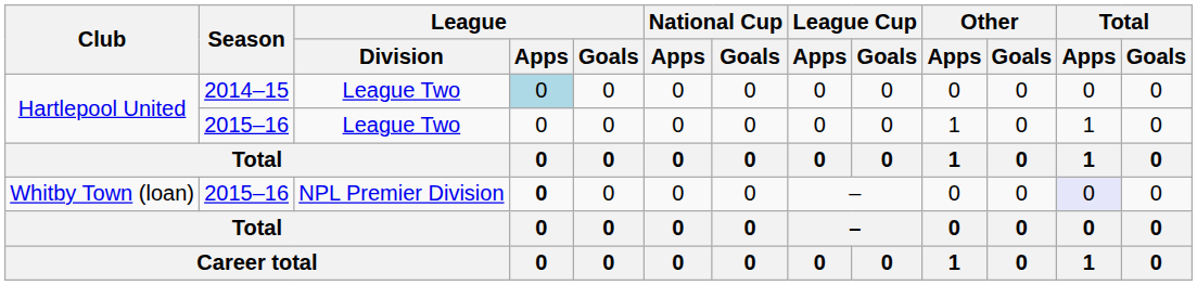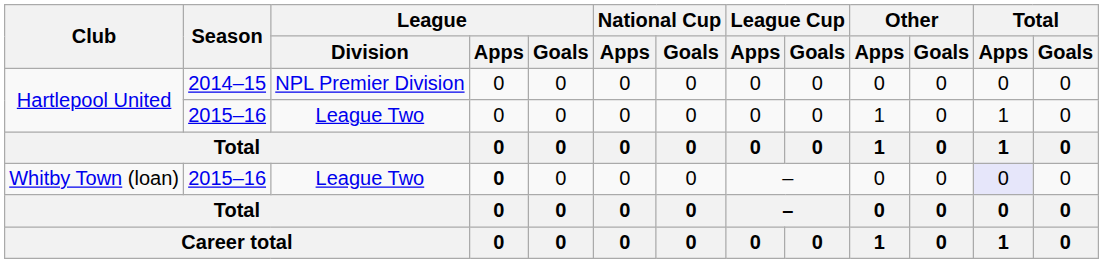 <table class="wikitable" style="text-align: center;">
 <tr>
 <th rowspan="2">Club</th>
 <th rowspan="2">Season</th>
 <th colspan="3">League</th>
 <th colspan="2">National Cup</th>
 <th colspan="2">League Cup</th>
 <th colspan="2">Other</th>
 <th colspan="2">Total</th>
 </tr>
 <tr>
 <th>Division</th>
 <th>Apps</th>
 <th>Goals</th>
 <th>Apps</th>
 <th>Goals</th>
 <th>Apps</th>
 <th>Goals</th>
 <th>Apps</th>
 <th>Goals</th>
 <th>Apps</th>
 <th>Goals</th>
 </tr>
 <tr>
 <td rowspan="2"><a href='#'>Hartlepool United</a></td>
 <td><a href='#'>2014–15</a></td>
-<td><a href='#'>League Two</a></td>
-<td style="background: lightblue;">0</td>
+<td><a href='#'>NPL Premier Division</a></td>
+<td>0</td>
 <td>0</td>
 <td>0</td>
 <td>0</td>
 <td>0</td>
 <td>0</td>
 <td>0</td>
 <td>0</td>
 <td>0</td>
 <td>0</td>
 </tr>
 <tr>
 <td><a href='#'>2015–16</a></td>
 <td><a href='#'>League Two</a></td>
 <td>0</td>
 <td>0</td>
 <td>0</td>
 <td>0</td>
 <td>0</td>
 <td>0</td>
 <td>1</td>
 <td>0</td>
 <td>1</td>
 <td>0</td>
 </tr>
 <tr>
 <th colspan="3">Total</th>
 <th>0</th>
 <th>0</th>
 <th>0</th>
 <th>0</th>
 <th>0</th>
 <th>0</th>
 <th>1</th>
 <th>0</th>
 <th>1</th>
 <th>0</th>
 </tr>
 <tr>
 <td rowspan="1"><a href='#'>Whitby Town</a> (loan)</td>
 <td><a href='#'>2015–16</a></td>
-<td><a href='#'>NPL Premier Division</a></td>
+<td><a href='#'>League Two</a></td>
 <td><strong>0</strong></td>
 <td>0</td>
 <td>0</td>
 <td>0</td>
 <td colspan="2">–</td>
 <td>0</td>
 <td>0</td>
 <td style="background: lavender;">0</td>
 <td>0</td>
 </tr>
 <tr>
 <th colspan="3">Total</th>
 <th>0</th>
 <th>0</th>
 <th>0</th>
 <th>0</th>
 <th colspan="2">–</th>
 <th>0</th>
 <th>0</th>
 <th>0</th>
 <th>0</th>
 </tr>
 <tr>
 <th colspan="3">Career total</th>
 <th>0</th>
 <th>0</th>
 <th>0</th>
 <th>0</th>
 <th>0</th>
 <th>0</th>
 <th>1</th>
 <th>0</th>
 <th>1</th>
 <th>0</th>
 </tr>
 </table>
